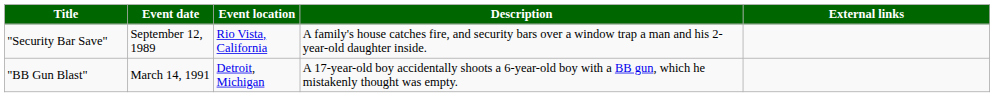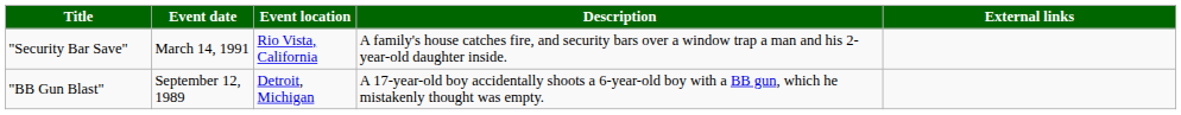 <table class="wikitable" style="width: 100%;">
 <tr>
 <th style="background: #006600; color: #FFFFFF; width: 10%;">Title</th>
 <th style="background: #006600; color: #FFFFFF; width: 7%;">Event date</th>
 <th style="background: #006600; color: #FFFFFF; width: 7%;">Event location</th>
 <th style="background: #006600; color: #FFFFFF; width: 36%;">Description</th>
 <th style="background: #006600; color: #FFFFFF; width: 20%;">External links</th>
 </tr>
 <tr>
 <td>"Security Bar Save"</td>
-<td>September 12, 1989</td>
+<td>March 14, 1991</td>
 <td><a href='#'>Rio Vista, California</a></td>
 <td>A family's house catches fire, and security bars over a window trap a man and his 2-year-old daughter inside.</td>
 <td></td>
 </tr>
 <tr>
 <td>"BB Gun Blast"</td>
-<td>March 14, 1991</td>
+<td>September 12, 1989</td>
 <td><a href='#'>Detroit</a>, <a href='#'>Michigan</a></td>
 <td>A 17-year-old boy accidentally shoots a 6-year-old boy with a <a href='#'>BB gun</a>, which he mistakenly thought was empty.</td>
 <td></td>
 </tr>
 </table>
